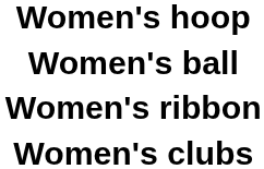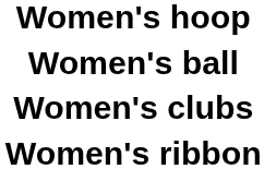 <table>
 <tr>
 <th scope="row">Women's hoop</th>
 <td></td>
 <td></td>
 <td></td>
 </tr>
 <tr>
 <th scope="row">Women's ball</th>
 <td></td>
 <td></td>
 <td></td>
 </tr>
 <tr>
+<th scope="row">Women's clubs</th>
+<td></td>
+<td></td>
+<td></td>
+</tr>
+<tr>
 <th scope="row">Women's ribbon</th>
 <td></td>
 <td></td>
 <td></td>
 </tr>
-<tr>
-<th scope="row">Women's clubs</th>
-<td></td>
-<td></td>
-<td></td>
-</tr>
 </table>
